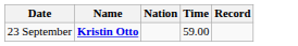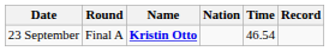 <table class=wikitable style=text-align:center>
 <tr>
 <th>Date</th>
+<th>Round</th>
 <th>Name</th>
 <th>Nation</th>
 <th>Time</th>
 <th>Record</th>
 </tr>
 <tr>
 <td>23 September</td>
+<td>Final A</td>
 <td align=left><strong><a href='#'>Kristin Otto</a></strong></td>
 <td></td>
-<td>59.00</td>
+<td>46.54</td>
 <td></td>
 </tr>
 </table>
